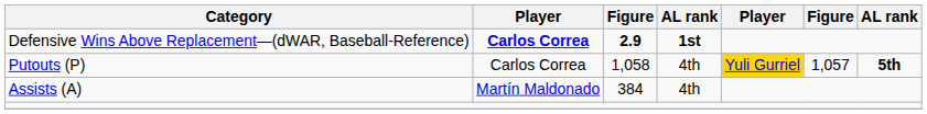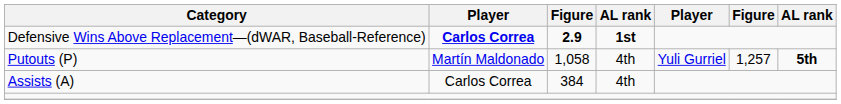 <table class="wikitable" margin: 5px; text-align: center;>
 <tr>
 <th>Category</th>
 <th>Player</th>
 <th>Figure</th>
 <th>AL rank</th>
 <th>Player</th>
 <th>Figure</th>
 <th>AL rank</th>
 </tr>
 <tr>
 <td>Defensive <a href='#'>Wins Above Replacement</a>—(dWAR, Baseball-Reference)</td>
 <td align="center"><strong><a href='#'>Carlos Correa</a></strong></td>
 <td align="center"><strong>2.9</strong></td>
 <td align="center"><strong>1st</strong></td>
 </tr>
 <tr>
 <td><a href='#'>Putouts</a> (P)</td>
-<td align="center">Carlos Correa</td>
+<td align="center"><a href='#'>Martín Maldonado</a></td>
 <td align="center">1,058</td>
 <td align="center">4th</td>
-<td align="center" style="background: gold;"><a href='#'>Yuli Gurriel</a></td>
-<td align="center">1,057</td>
+<td align="center"><a href='#'>Yuli Gurriel</a></td>
+<td align="center">1,257</td>
 <td align="center"><strong>5th</strong></td>
 </tr>
 <tr>
 <td><a href='#'>Assists</a> (A)</td>
-<td align="center"><a href='#'>Martín Maldonado</a></td>
+<td align="center">Carlos Correa</td>
 <td align="center">384</td>
 <td align="center">4th</td>
 </tr>
 <tr>
 <td colspan="10"></td>
 </tr>
 <tr>
 </tr>
 </table>
